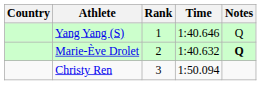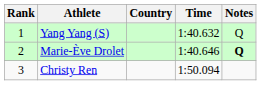 <table class="wikitable sortable" style="text-align:center">
 <tr>
+<th>Rank</th>
+<th>Athlete</th>
 <th>Country</th>
-<th>Athlete</th>
-<th>Rank</th>
 <th>Time</th>
 <th>Notes</th>
 </tr>
 <tr bgcolor=ccffcc>
+<td>1</td>
+<td align=left><a href='#'>Yang Yang (S)</a></td>
 <td align=left></td>
-<td align=left><a href='#'>Yang Yang (S)</a></td>
-<td>1</td>
-<td>1:40.646</td>
+<td>1:40.632</td>
 <td>Q</td>
 </tr>
 <tr bgcolor=ccffcc>
+<td>2</td>
+<td align=left><a href='#'>Marie-Ève Drolet</a></td>
 <td align=left></td>
-<td align=left><a href='#'>Marie-Ève Drolet</a></td>
-<td>2</td>
-<td>1:40.632</td>
+<td>1:40.646</td>
 <td><strong>Q</strong></td>
 </tr>
 <tr>
+<td>3</td>
+<td align=left><a href='#'>Christy Ren</a></td>
 <td align=left></td>
-<td align=left><a href='#'>Christy Ren</a></td>
-<td>3</td>
 <td>1:50.094</td>
 <td></td>
 </tr>
 </table>
